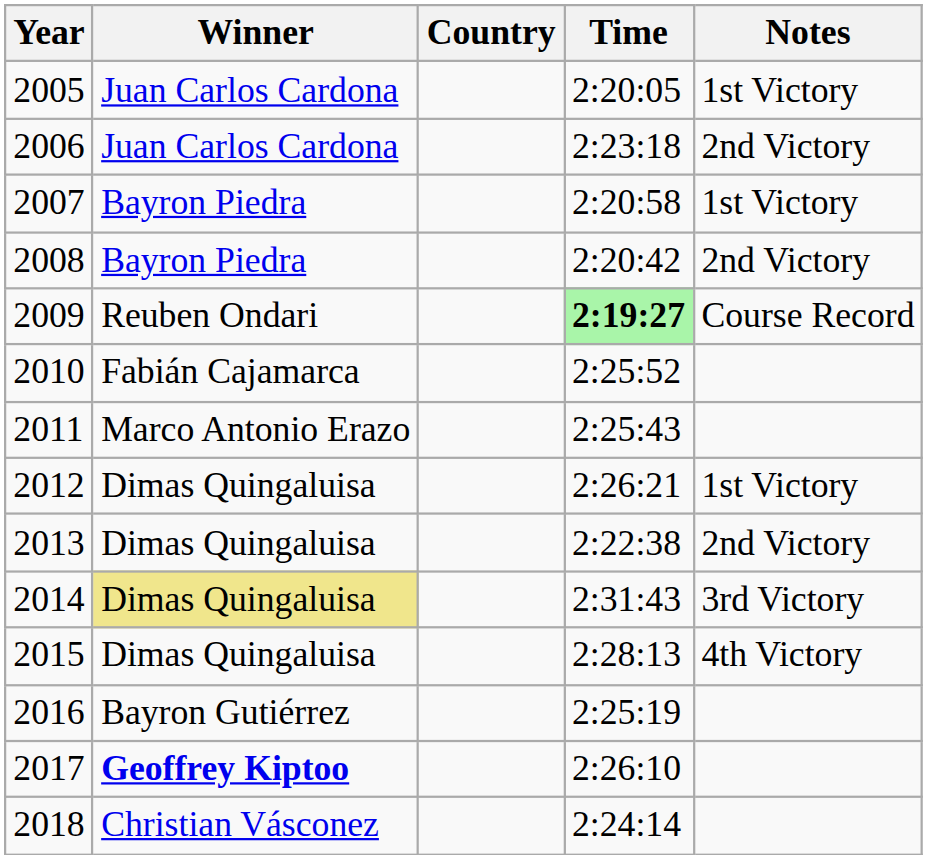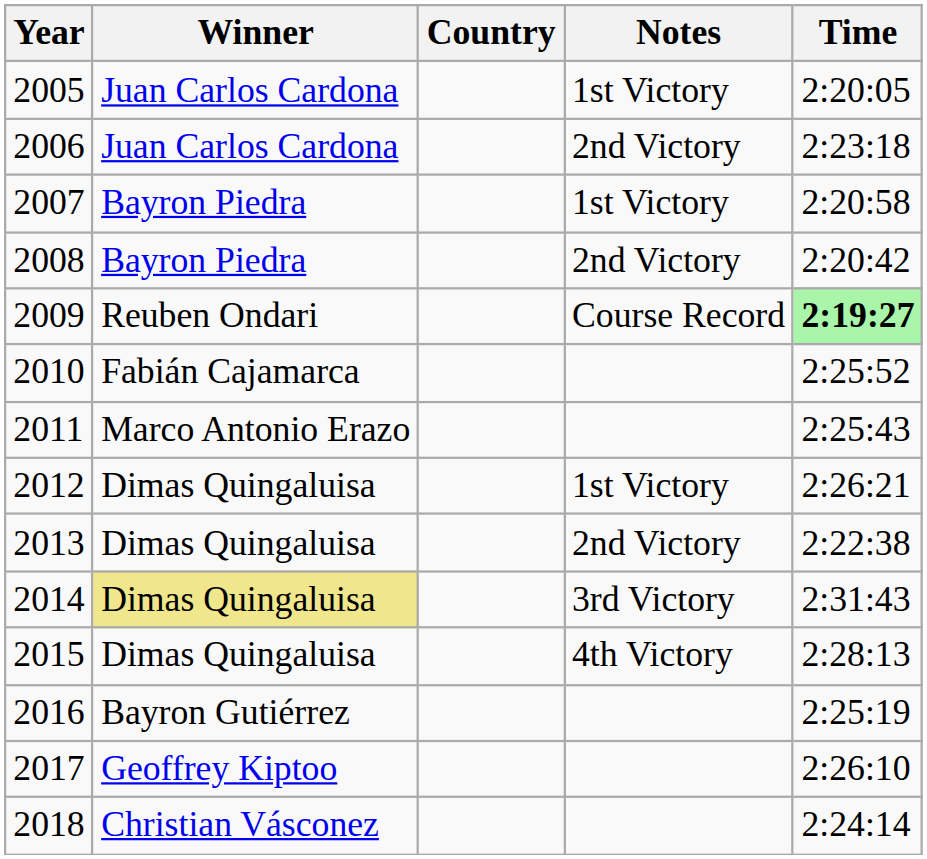 <table class="wikitable sortable">
 <tr>
 <th>Year</th>
 <th>Winner</th>
 <th>Country</th>
+<th>Notes</th>
 <th>Time</th>
-<th>Notes</th>
 </tr>
 <tr>
 <td>2005</td>
 <td><a href='#'>Juan Carlos Cardona</a></td>
 <td></td>
+<td>1st Victory</td>
 <td>2:20:05</td>
-<td>1st Victory</td>
 </tr>
 <tr>
 <td>2006</td>
 <td><a href='#'>Juan Carlos Cardona</a></td>
 <td></td>
+<td>2nd Victory</td>
 <td>2:23:18</td>
-<td>2nd Victory</td>
 </tr>
 <tr>
 <td>2007</td>
 <td><a href='#'>Bayron Piedra</a></td>
 <td></td>
+<td>1st Victory</td>
 <td>2:20:58</td>
-<td>1st Victory</td>
 </tr>
 <tr>
 <td>2008</td>
 <td><a href='#'>Bayron Piedra</a></td>
 <td></td>
+<td>2nd Victory</td>
 <td>2:20:42</td>
-<td>2nd Victory</td>
 </tr>
 <tr>
 <td>2009</td>
 <td>Reuben Ondari</td>
 <td></td>
+<td>Course Record</td>
 <td bgcolor=#A9F5A9><strong>2:19:27</strong></td>
-<td>Course Record</td>
 </tr>
 <tr>
 <td>2010</td>
 <td>Fabián Cajamarca</td>
 <td></td>
+<td></td>
 <td>2:25:52</td>
-<td></td>
 </tr>
 <tr>
 <td>2011</td>
 <td>Marco Antonio Erazo</td>
 <td></td>
+<td></td>
 <td>2:25:43</td>
-<td></td>
 </tr>
 <tr>
 <td>2012</td>
 <td>Dimas Quingaluisa</td>
 <td></td>
+<td>1st Victory</td>
 <td>2:26:21</td>
-<td>1st Victory</td>
 </tr>
 <tr>
 <td>2013</td>
 <td>Dimas Quingaluisa</td>
 <td></td>
+<td>2nd Victory</td>
 <td>2:22:38</td>
-<td>2nd Victory</td>
 </tr>
 <tr>
 <td>2014</td>
 <td style="background: khaki;">Dimas Quingaluisa</td>
 <td></td>
+<td>3rd Victory</td>
 <td>2:31:43</td>
-<td>3rd Victory</td>
 </tr>
 <tr>
 <td>2015</td>
 <td>Dimas Quingaluisa</td>
 <td></td>
+<td>4th Victory</td>
 <td>2:28:13</td>
-<td>4th Victory</td>
 </tr>
 <tr>
 <td>2016</td>
 <td>Bayron Gutiérrez</td>
 <td></td>
+<td></td>
 <td>2:25:19</td>
-<td></td>
 </tr>
 <tr>
 <td>2017</td>
-<td><strong><a href='#'>Geoffrey Kiptoo</a></strong></td>
+<td><a href='#'>Geoffrey Kiptoo</a></td>
+<td></td>
 <td></td>
 <td>2:26:10</td>
-<td></td>
 </tr>
 <tr>
 <td>2018</td>
 <td><a href='#'>Christian Vásconez</a></td>
 <td></td>
+<td></td>
 <td>2:24:14</td>
-<td></td>
 </tr>
 </table>
